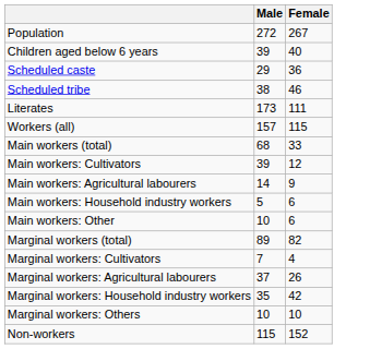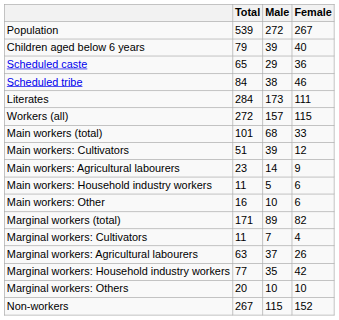 <table class="wikitable sortable">
 <tr>
 <th></th>
+<th>Total</th>
 <th>Male</th>
 <th>Female</th>
 </tr>
 <tr>
 <td>Population</td>
+<td>539</td>
 <td>272</td>
 <td>267</td>
 </tr>
 <tr>
 <td>Children aged below 6 years</td>
+<td>79</td>
 <td>39</td>
 <td>40</td>
 </tr>
 <tr>
 <td><a href='#'>Scheduled caste</a></td>
+<td>65</td>
 <td>29</td>
 <td>36</td>
 </tr>
 <tr>
 <td><a href='#'>Scheduled tribe</a></td>
+<td>84</td>
 <td>38</td>
 <td>46</td>
 </tr>
 <tr>
 <td>Literates</td>
+<td>284</td>
 <td>173</td>
 <td>111</td>
 </tr>
 <tr>
 <td>Workers (all)</td>
+<td>272</td>
 <td>157</td>
 <td>115</td>
 </tr>
 <tr>
 <td>Main workers (total)</td>
+<td>101</td>
 <td>68</td>
 <td>33</td>
 </tr>
 <tr>
 <td>Main workers: Cultivators</td>
+<td>51</td>
 <td>39</td>
 <td>12</td>
 </tr>
 <tr>
 <td>Main workers: Agricultural labourers</td>
+<td>23</td>
 <td>14</td>
 <td>9</td>
 </tr>
 <tr>
 <td>Main workers: Household industry workers</td>
+<td>11</td>
 <td>5</td>
 <td>6</td>
 </tr>
 <tr>
 <td>Main workers: Other</td>
+<td>16</td>
 <td>10</td>
 <td>6</td>
 </tr>
 <tr>
 <td>Marginal workers (total)</td>
+<td>171</td>
 <td>89</td>
 <td>82</td>
 </tr>
 <tr>
 <td>Marginal workers: Cultivators</td>
+<td>11</td>
 <td>7</td>
 <td>4</td>
 </tr>
 <tr>
 <td>Marginal workers: Agricultural labourers</td>
+<td>63</td>
 <td>37</td>
 <td>26</td>
 </tr>
 <tr>
 <td>Marginal workers: Household industry workers</td>
+<td>77</td>
 <td>35</td>
 <td>42</td>
 </tr>
 <tr>
 <td>Marginal workers: Others</td>
+<td>20</td>
 <td>10</td>
 <td>10</td>
 </tr>
 <tr>
 <td>Non-workers</td>
+<td>267</td>
 <td>115</td>
 <td>152</td>
 </tr>
 </table>
